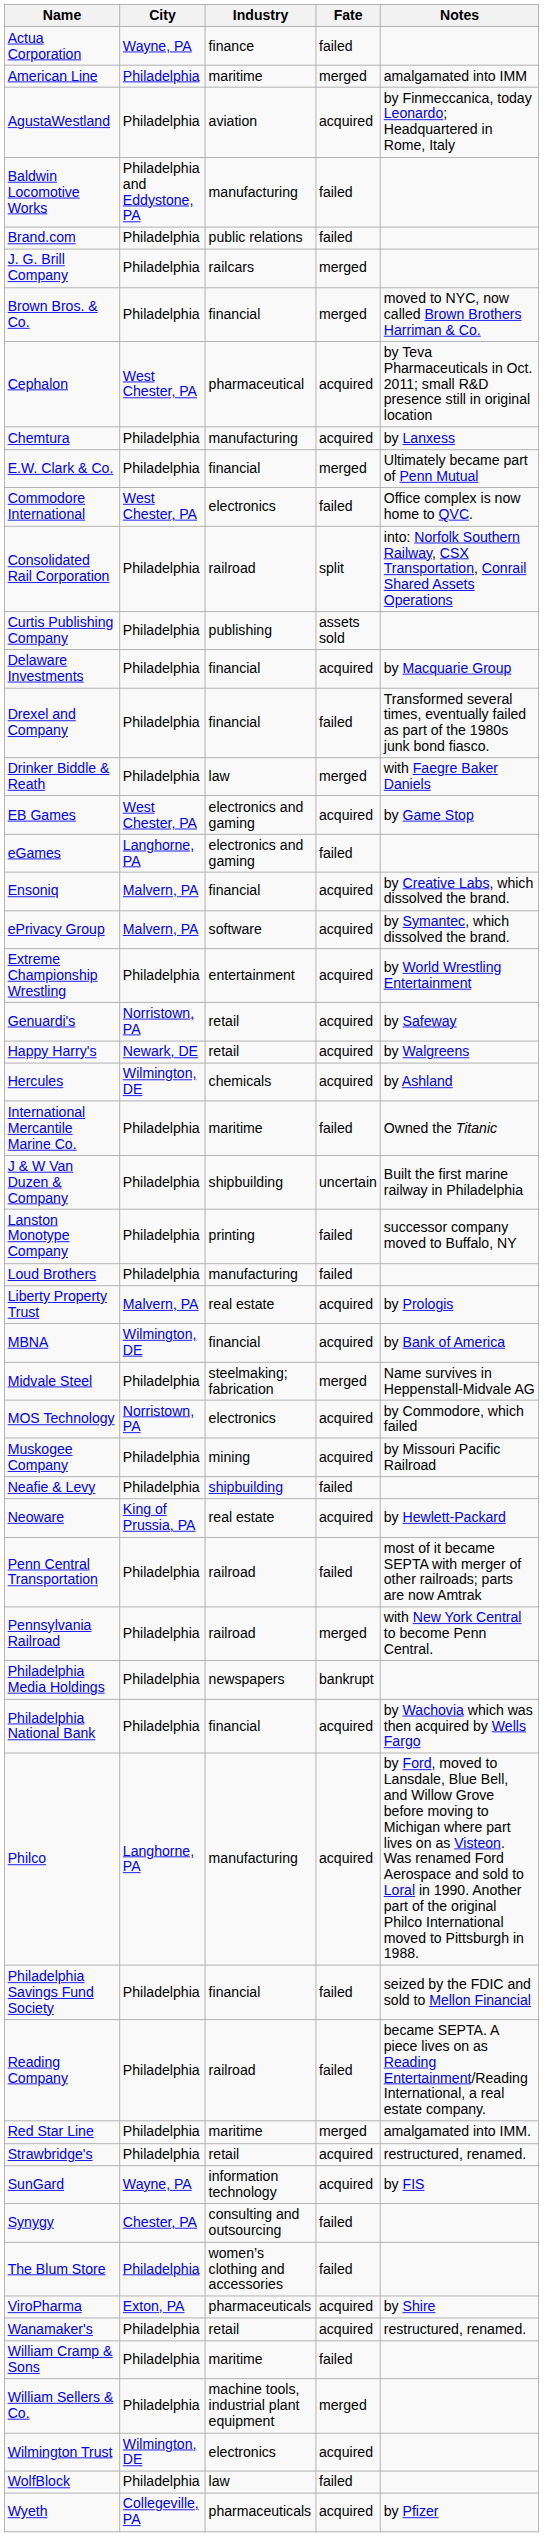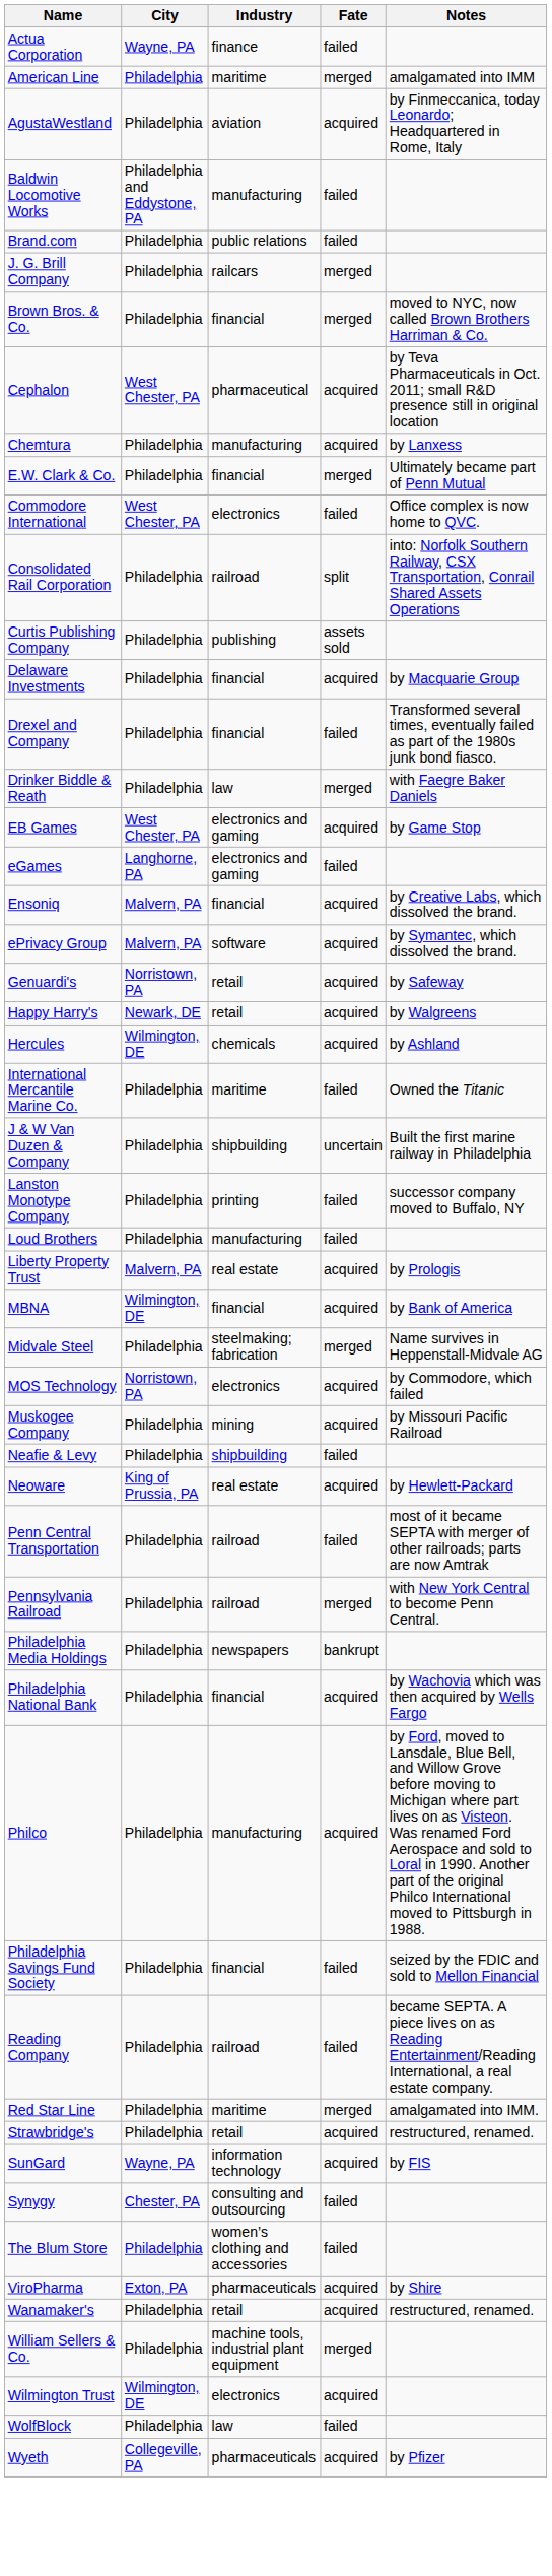 <table class="wikitable sortable">
 <tr>
 <th style="width:275px;">Name</th>
 <th style="width:150px;">City</th>
 <th style="width:150px;">Industry</th>
 <th style="width:75px;">Fate</th>
 <th style="width:350px;" class="unsortable">Notes</th>
 </tr>
 <tr>
 <td><a href='#'>Actua Corporation</a></td>
 <td><a href='#'>Wayne, PA</a></td>
 <td>finance</td>
 <td>failed</td>
 <td></td>
 </tr>
 <tr>
 <td><a href='#'>American Line</a></td>
 <td><a href='#'>Philadelphia</a></td>
 <td>maritime</td>
 <td>merged</td>
 <td>amalgamated into IMM</td>
 </tr>
 <tr>
 <td><a href='#'>AgustaWestland</a></td>
 <td>Philadelphia</td>
 <td>aviation</td>
 <td>acquired</td>
 <td>by Finmeccanica, today <a href='#'>Leonardo</a>; Headquartered in Rome, Italy</td>
 </tr>
 <tr>
 <td><a href='#'>Baldwin Locomotive Works</a></td>
 <td>Philadelphia and <a href='#'>Eddystone, PA</a></td>
 <td>manufacturing</td>
 <td>failed</td>
 <td></td>
 </tr>
 <tr>
 <td><a href='#'>Brand.com</a></td>
 <td>Philadelphia</td>
 <td>public relations</td>
 <td>failed</td>
 <td></td>
 </tr>
 <tr>
 <td><a href='#'>J. G. Brill Company</a></td>
 <td>Philadelphia</td>
 <td>railcars</td>
 <td>merged</td>
 <td></td>
 </tr>
 <tr>
 <td><a href='#'>Brown Bros. & Co.</a></td>
 <td>Philadelphia</td>
 <td>financial</td>
 <td>merged</td>
 <td>moved to NYC, now called <a href='#'>Brown Brothers Harriman & Co.</a></td>
 </tr>
 <tr>
 <td><a href='#'>Cephalon</a></td>
 <td><a href='#'>West Chester, PA</a></td>
 <td>pharmaceutical</td>
 <td>acquired</td>
 <td>by Teva Pharmaceuticals in Oct. 2011; small R&D presence still in original location</td>
 </tr>
 <tr>
 <td><a href='#'>Chemtura</a></td>
 <td>Philadelphia</td>
 <td>manufacturing</td>
 <td>acquired</td>
 <td>by <a href='#'>Lanxess</a></td>
 </tr>
 <tr>
 <td><a href='#'>E.W. Clark & Co.</a></td>
 <td>Philadelphia</td>
 <td>financial</td>
 <td>merged</td>
 <td>Ultimately became part of <a href='#'>Penn Mutual</a></td>
 </tr>
 <tr>
 <td><a href='#'>Commodore International</a></td>
 <td><a href='#'>West Chester, PA</a></td>
 <td>electronics</td>
 <td>failed</td>
 <td>Office complex is now home to <a href='#'>QVC</a>.</td>
 </tr>
 <tr>
 <td><a href='#'>Consolidated Rail Corporation</a></td>
 <td>Philadelphia</td>
 <td>railroad</td>
 <td>split</td>
 <td>into: <a href='#'>Norfolk Southern Railway</a>, <a href='#'>CSX Transportation</a>, <a href='#'>Conrail Shared Assets Operations</a></td>
 </tr>
 <tr>
 <td><a href='#'>Curtis Publishing Company</a></td>
 <td>Philadelphia</td>
 <td>publishing</td>
 <td>assets sold</td>
 <td></td>
 </tr>
 <tr>
 <td><a href='#'>Delaware Investments</a></td>
 <td>Philadelphia</td>
 <td>financial</td>
 <td>acquired</td>
 <td>by <a href='#'>Macquarie Group</a></td>
 </tr>
 <tr>
 <td><a href='#'>Drexel and Company</a></td>
 <td>Philadelphia</td>
 <td>financial</td>
 <td>failed</td>
 <td>Transformed several times, eventually failed as part of the 1980s junk bond fiasco.</td>
 </tr>
 <tr>
 <td><a href='#'>Drinker Biddle & Reath</a></td>
 <td>Philadelphia</td>
 <td>law</td>
 <td>merged</td>
 <td>with <a href='#'>Faegre Baker Daniels</a></td>
 </tr>
 <tr>
 <td><a href='#'>EB Games</a></td>
 <td><a href='#'>West Chester, PA</a></td>
 <td>electronics and gaming</td>
 <td>acquired</td>
 <td>by <a href='#'>Game Stop</a></td>
 </tr>
 <tr>
 <td><a href='#'>eGames</a></td>
 <td><a href='#'>Langhorne, PA</a></td>
 <td>electronics and gaming</td>
 <td>failed</td>
 <td></td>
 </tr>
 <tr>
 <td><a href='#'>Ensoniq</a></td>
 <td><a href='#'>Malvern, PA</a></td>
 <td>financial</td>
 <td>acquired</td>
 <td>by <a href='#'>Creative Labs</a>, which dissolved the brand.</td>
 </tr>
 <tr>
 <td><a href='#'>ePrivacy Group</a></td>
 <td><a href='#'>Malvern, PA</a></td>
 <td>software</td>
 <td>acquired</td>
 <td>by <a href='#'>Symantec</a>, which dissolved the brand.</td>
 </tr>
 <tr>
-<td><a href='#'>Extreme Championship Wrestling</a></td>
-<td>Philadelphia</td>
-<td>entertainment</td>
-<td>acquired</td>
-<td>by <a href='#'>World Wrestling Entertainment</a></td>
-</tr>
-<tr>
 <td><a href='#'>Genuardi's</a></td>
 <td><a href='#'>Norristown, PA</a></td>
 <td>retail</td>
 <td>acquired</td>
 <td>by <a href='#'>Safeway</a></td>
 </tr>
 <tr>
 <td><a href='#'>Happy Harry's</a></td>
 <td><a href='#'>Newark, DE</a></td>
 <td>retail</td>
 <td>acquired</td>
 <td>by <a href='#'>Walgreens</a></td>
 </tr>
 <tr>
 <td><a href='#'>Hercules</a></td>
 <td><a href='#'>Wilmington, DE</a></td>
 <td>chemicals</td>
 <td>acquired</td>
 <td>by <a href='#'>Ashland</a></td>
 </tr>
 <tr>
 <td><a href='#'>International Mercantile Marine Co.</a></td>
 <td>Philadelphia</td>
 <td>maritime</td>
 <td>failed</td>
 <td>Owned the <em>Titanic</em></td>
 </tr>
 <tr>
 <td><a href='#'>J & W Van Duzen & Company</a></td>
 <td>Philadelphia</td>
 <td>shipbuilding</td>
 <td>uncertain</td>
 <td>Built the first marine railway in Philadelphia</td>
 </tr>
 <tr>
 <td><a href='#'>Lanston Monotype Company</a></td>
 <td>Philadelphia</td>
 <td>printing</td>
 <td>failed</td>
 <td>successor company moved to Buffalo, NY</td>
 </tr>
 <tr>
 <td><a href='#'>Loud Brothers</a></td>
 <td>Philadelphia</td>
 <td>manufacturing</td>
 <td>failed</td>
 <td></td>
 </tr>
 <tr>
 <td><a href='#'>Liberty Property Trust</a></td>
 <td><a href='#'>Malvern, PA</a></td>
 <td>real estate</td>
 <td>acquired</td>
 <td>by <a href='#'>Prologis</a></td>
 </tr>
 <tr>
 <td><a href='#'>MBNA</a></td>
 <td><a href='#'>Wilmington, DE</a></td>
 <td>financial</td>
 <td>acquired</td>
 <td>by <a href='#'>Bank of America</a></td>
 </tr>
 <tr>
 <td><a href='#'>Midvale Steel</a></td>
 <td>Philadelphia</td>
 <td>steelmaking; fabrication</td>
 <td>merged</td>
 <td>Name survives in Heppenstall-Midvale AG</td>
 </tr>
 <tr>
 <td><a href='#'>MOS Technology</a></td>
 <td><a href='#'>Norristown, PA</a></td>
 <td>electronics</td>
 <td>acquired</td>
 <td>by Commodore, which failed</td>
 </tr>
 <tr>
 <td><a href='#'>Muskogee Company</a></td>
 <td>Philadelphia</td>
 <td>mining</td>
 <td>acquired</td>
 <td>by Missouri Pacific Railroad</td>
 </tr>
 <tr>
 <td><a href='#'>Neafie & Levy</a></td>
 <td>Philadelphia</td>
 <td><a href='#'>shipbuilding</a></td>
 <td>failed</td>
 <td></td>
 </tr>
 <tr>
 <td><a href='#'>Neoware</a></td>
 <td><a href='#'>King of Prussia, PA</a></td>
 <td>real estate</td>
 <td>acquired</td>
 <td>by <a href='#'>Hewlett-Packard</a></td>
 </tr>
 <tr>
 <td><a href='#'>Penn Central Transportation</a></td>
 <td>Philadelphia</td>
 <td>railroad</td>
 <td>failed</td>
 <td>most of it became SEPTA with merger of other railroads; parts are now Amtrak</td>
 </tr>
 <tr>
 <td><a href='#'>Pennsylvania Railroad</a></td>
 <td>Philadelphia</td>
 <td>railroad</td>
 <td>merged</td>
 <td>with <a href='#'>New York Central</a> to become Penn Central.</td>
 </tr>
 <tr>
 <td><a href='#'>Philadelphia Media Holdings</a></td>
 <td>Philadelphia</td>
 <td>newspapers</td>
 <td>bankrupt</td>
 <td></td>
 </tr>
 <tr>
 <td><a href='#'>Philadelphia National Bank</a></td>
 <td>Philadelphia</td>
 <td>financial</td>
 <td>acquired</td>
 <td>by <a href='#'>Wachovia</a> which was then acquired by <a href='#'>Wells Fargo</a></td>
 </tr>
 <tr>
 <td><a href='#'>Philco</a></td>
-<td><a href='#'>Langhorne, PA</a></td>
+<td>Philadelphia</td>
 <td>manufacturing</td>
 <td>acquired</td>
 <td>by <a href='#'>Ford</a>, moved to Lansdale, Blue Bell, and Willow Grove before moving to Michigan where part lives on as <a href='#'>Visteon</a>.  Was renamed Ford Aerospace and sold to <a href='#'>Loral</a> in 1990.  Another part of the original Philco International moved to Pittsburgh in 1988.</td>
 </tr>
 <tr>
 <td><a href='#'>Philadelphia Savings Fund Society</a></td>
 <td>Philadelphia</td>
 <td>financial</td>
 <td>failed</td>
 <td>seized by the FDIC and sold to <a href='#'>Mellon Financial</a></td>
 </tr>
 <tr>
 <td><a href='#'>Reading Company</a></td>
 <td>Philadelphia</td>
 <td>railroad</td>
 <td>failed</td>
 <td>became SEPTA.  A piece lives on as <a href='#'>Reading Entertainment</a>/Reading International, a real estate company.</td>
 </tr>
 <tr>
 <td><a href='#'>Red Star Line</a></td>
 <td>Philadelphia</td>
 <td>maritime</td>
 <td>merged</td>
 <td>amalgamated into IMM.</td>
 </tr>
 <tr>
 <td><a href='#'>Strawbridge's</a></td>
 <td>Philadelphia</td>
 <td>retail</td>
 <td>acquired</td>
 <td>restructured, renamed.</td>
 </tr>
 <tr>
 <td><a href='#'>SunGard</a></td>
 <td><a href='#'>Wayne, PA</a></td>
 <td>information technology</td>
 <td>acquired</td>
 <td>by <a href='#'>FIS</a></td>
 </tr>
 <tr>
 <td><a href='#'>Synygy</a></td>
 <td><a href='#'>Chester, PA</a></td>
 <td>consulting and outsourcing</td>
 <td>failed</td>
 <td></td>
 </tr>
 <tr>
 <td><a href='#'>The Blum Store</a></td>
 <td><a href='#'>Philadelphia</a></td>
 <td>women’s clothing and accessories</td>
 <td>failed</td>
 <td></td>
 </tr>
 <tr>
 <td><a href='#'>ViroPharma</a></td>
 <td><a href='#'>Exton, PA</a></td>
 <td>pharmaceuticals</td>
 <td>acquired</td>
 <td>by <a href='#'>Shire</a></td>
 </tr>
 <tr>
 <td><a href='#'>Wanamaker's</a></td>
 <td>Philadelphia</td>
 <td>retail</td>
 <td>acquired</td>
 <td>restructured, renamed.</td>
 </tr>
 <tr>
-<td><a href='#'>William Cramp & Sons</a></td>
-<td>Philadelphia</td>
-<td>maritime</td>
-<td>failed</td>
-<td></td>
-</tr>
-<tr>
 <td><a href='#'>William Sellers & Co.</a></td>
 <td>Philadelphia</td>
 <td>machine tools, <br> industrial plant equipment</td>
 <td>merged</td>
 <td></td>
 </tr>
 <tr>
 <td><a href='#'>Wilmington Trust</a></td>
 <td><a href='#'>Wilmington, DE</a></td>
 <td>electronics</td>
 <td>acquired</td>
 <td></td>
 </tr>
 <tr>
 <td><a href='#'>WolfBlock</a></td>
 <td>Philadelphia</td>
 <td>law</td>
 <td>failed</td>
 <td></td>
 </tr>
 <tr>
 <td><a href='#'>Wyeth</a></td>
 <td><a href='#'>Collegeville, PA</a></td>
 <td>pharmaceuticals</td>
 <td>acquired</td>
 <td>by <a href='#'>Pfizer</a></td>
 </tr>
 </table>
